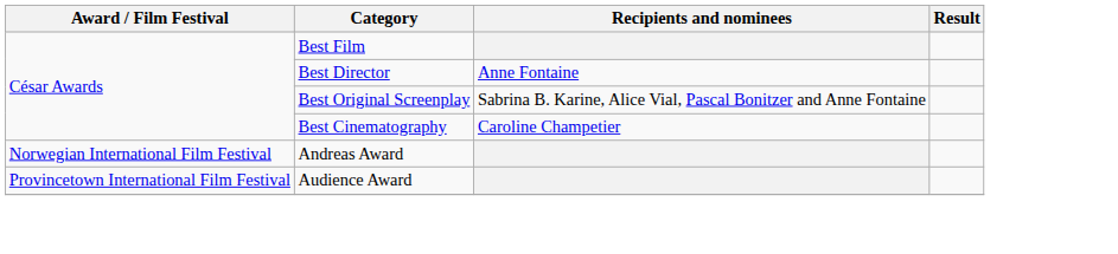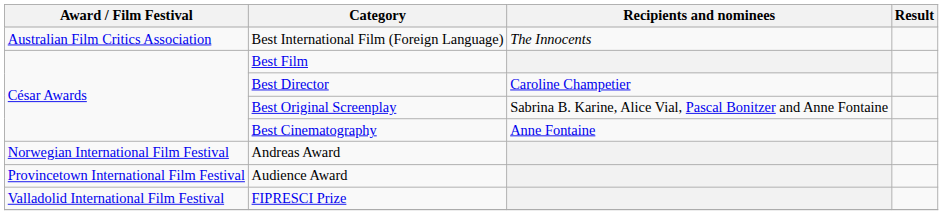 <table class="wikitable plainrowheaders sortable">
 <tr style="background:#ccc; text-align:center;">
 <th scope="col">Award / Film Festival</th>
 <th scope="col">Category</th>
 <th scope="col">Recipients and nominees</th>
 <th scope="col">Result</th>
+</tr>
+<tr>
+<td><a href='#'>Australian Film Critics Association</a></td>
+<td>Best International Film (Foreign Language)</td>
+<td><em>The Innocents</em></td>
+<td></td>
 </tr>
 <tr>
 <td rowspan=4><a href='#'>César Awards</a></td>
 <td><a href='#'>Best Film</a></td>
 <th></th>
 <td></td>
 </tr>
 <tr>
 <td><a href='#'>Best Director</a></td>
-<td><a href='#'>Anne Fontaine</a></td>
+<td><a href='#'>Caroline Champetier</a></td>
 <td></td>
 </tr>
 <tr>
 <td><a href='#'>Best Original Screenplay</a></td>
 <td>Sabrina B. Karine, Alice Vial, <a href='#'>Pascal Bonitzer</a> and Anne Fontaine</td>
 <td></td>
 </tr>
 <tr>
 <td><a href='#'>Best Cinematography</a></td>
-<td><a href='#'>Caroline Champetier</a></td>
+<td><a href='#'>Anne Fontaine</a></td>
 <td></td>
 </tr>
 <tr>
 <td><a href='#'>Norwegian International Film Festival</a></td>
 <td>Andreas Award</td>
 <th></th>
 <td></td>
 </tr>
 <tr>
 <td><a href='#'>Provincetown International Film Festival</a></td>
 <td>Audience Award</td>
 <th></th>
 <td></td>
 </tr>
 <tr>
+<td><a href='#'>Valladolid International Film Festival</a></td>
+<td><a href='#'>FIPRESCI Prize</a></td>
+<th></th>
+<td></td>
+</tr>
+<tr>
 </tr>
 </table>
